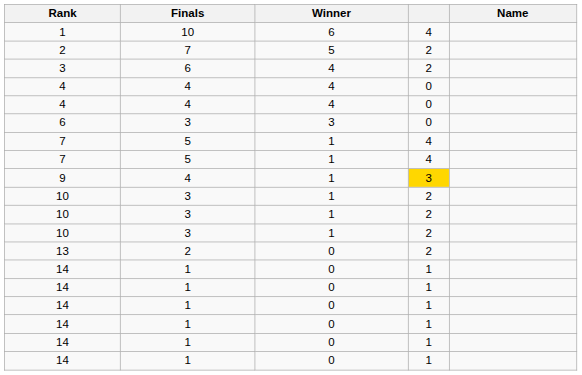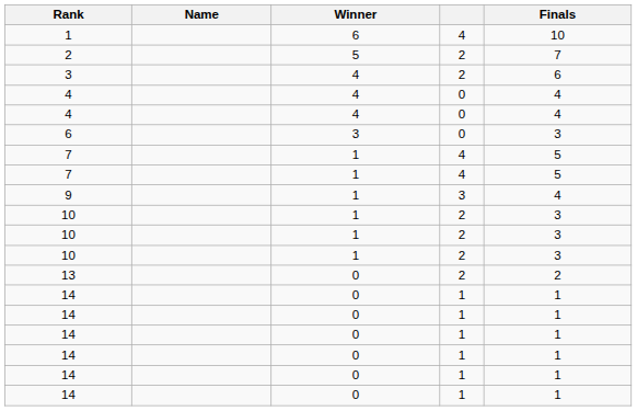 <table class="wikitable sortable" style="font-size:100%; text-align: center; width:90%">
 <tr>
 <th>Rank</th>
-<th>Finals</th>
+<th>Name</th>
 <th>Winner</th>
 <th></th>
-<th>Name</th>
+<th>Finals</th>
 </tr>
 <tr>
 <td>1</td>
-<td>10</td>
+<td align="left"></td>
 <td>6</td>
 <td>4</td>
-<td align="left"></td>
+<td>10</td>
 </tr>
 <tr>
 <td>2</td>
-<td>7</td>
+<td align="left"></td>
 <td>5</td>
 <td>2</td>
-<td align="left"></td>
+<td>7</td>
 </tr>
 <tr>
 <td>3</td>
-<td>6</td>
+<td align="left"></td>
 <td>4</td>
 <td>2</td>
-<td align="left"></td>
+<td>6</td>
 </tr>
 <tr>
 <td>4</td>
-<td>4</td>
+<td align="left"></td>
 <td>4</td>
 <td>0</td>
-<td align="left"></td>
+<td>4</td>
 </tr>
 <tr>
 <td>4</td>
-<td>4</td>
+<td align="left"></td>
 <td>4</td>
 <td>0</td>
-<td align="left"></td>
+<td>4</td>
 </tr>
 <tr>
 <td>6</td>
-<td>3</td>
+<td align="left"></td>
 <td>3</td>
 <td>0</td>
-<td align="left"></td>
+<td>3</td>
 </tr>
 <tr>
 <td>7</td>
-<td>5</td>
+<td align="left"></td>
 <td>1</td>
 <td>4</td>
-<td align="left"></td>
+<td>5</td>
 </tr>
 <tr>
 <td>7</td>
-<td>5</td>
+<td align="left"></td>
 <td>1</td>
 <td>4</td>
-<td align="left"></td>
+<td>5</td>
 </tr>
 <tr>
 <td>9</td>
+<td align="left"></td>
+<td>1</td>
+<td>3</td>
 <td>4</td>
-<td>1</td>
-<td style="background: gold;">3</td>
-<td align="left"></td>
 </tr>
 <tr>
 <td>10</td>
-<td>3</td>
+<td align="left"></td>
 <td>1</td>
 <td>2</td>
-<td align="left"></td>
+<td>3</td>
 </tr>
 <tr>
 <td>10</td>
-<td>3</td>
+<td align="left"></td>
 <td>1</td>
 <td>2</td>
-<td align="left"></td>
+<td>3</td>
 </tr>
 <tr>
 <td>10</td>
-<td>3</td>
+<td align="left"></td>
 <td>1</td>
 <td>2</td>
-<td align="left"></td>
+<td>3</td>
 </tr>
 <tr>
 <td>13</td>
-<td>2</td>
+<td align="left"></td>
 <td>0</td>
 <td>2</td>
-<td align="left"></td>
+<td>2</td>
 </tr>
 <tr>
 <td>14</td>
-<td>1</td>
+<td align="left"></td>
 <td>0</td>
 <td>1</td>
-<td align="left"></td>
+<td>1</td>
 </tr>
 <tr>
 <td>14</td>
-<td>1</td>
+<td align="left"></td>
 <td>0</td>
 <td>1</td>
-<td align="left"></td>
+<td>1</td>
 </tr>
 <tr>
 <td>14</td>
-<td>1</td>
+<td align="left"></td>
 <td>0</td>
 <td>1</td>
-<td align="left"></td>
+<td>1</td>
 </tr>
 <tr>
 <td>14</td>
-<td>1</td>
+<td align="left"></td>
 <td>0</td>
 <td>1</td>
-<td align="left"></td>
+<td>1</td>
 </tr>
 <tr>
 <td>14</td>
-<td>1</td>
+<td align="left"></td>
 <td>0</td>
 <td>1</td>
-<td align="left"></td>
+<td>1</td>
 </tr>
 <tr>
 <td>14</td>
-<td>1</td>
+<td align="left"></td>
 <td>0</td>
 <td>1</td>
-<td align="left"></td>
+<td>1</td>
 </tr>
 </table>
